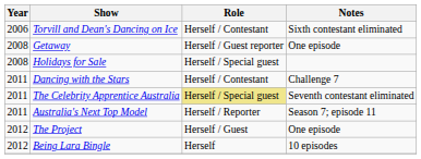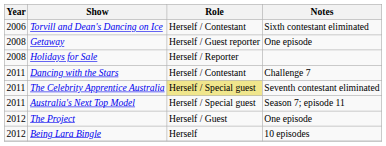 <table class="wikitable">
 <tr>
 <th>Year</th>
 <th>Show</th>
 <th>Role</th>
 <th>Notes</th>
 </tr>
 <tr>
 <td>2006</td>
 <td><em><a href='#'>Torvill and Dean's Dancing on Ice</a></em></td>
 <td>Herself / Contestant</td>
 <td>Sixth contestant eliminated</td>
 </tr>
 <tr>
 <td>2008</td>
 <td><em><a href='#'>Getaway</a></em></td>
 <td>Herself / Guest reporter</td>
 <td>One episode</td>
 </tr>
 <tr>
 <td>2008</td>
 <td><em><a href='#'>Holidays for Sale</a></em></td>
-<td>Herself / Special guest</td>
+<td>Herself / Reporter</td>
 <td></td>
 </tr>
 <tr>
 <td>2011</td>
 <td><em><a href='#'>Dancing with the Stars</a></em></td>
 <td>Herself / Contestant</td>
 <td>Challenge 7</td>
 </tr>
 <tr>
 <td>2011</td>
 <td><em><a href='#'>The Celebrity Apprentice Australia</a></em></td>
 <td style="background: khaki;">Herself / Special guest</td>
 <td>Seventh contestant eliminated</td>
 </tr>
 <tr>
 <td>2011</td>
 <td><em><a href='#'>Australia's Next Top Model</a></em></td>
-<td>Herself / Reporter</td>
+<td>Herself / Special guest</td>
 <td>Season 7; episode 11</td>
 </tr>
 <tr>
 <td>2012</td>
 <td><em><a href='#'>The Project</a></em></td>
 <td>Herself / Guest</td>
 <td>One episode</td>
 </tr>
 <tr>
 <td>2012</td>
 <td><em><a href='#'>Being Lara Bingle</a></em></td>
 <td>Herself</td>
 <td>10 episodes</td>
 </tr>
 <tr>
 </tr>
 </table>
